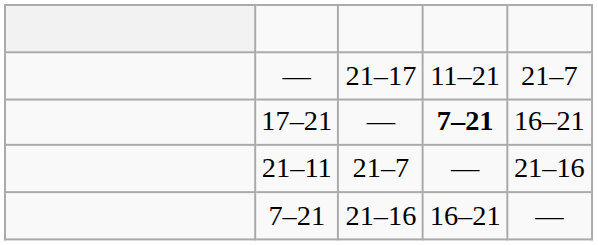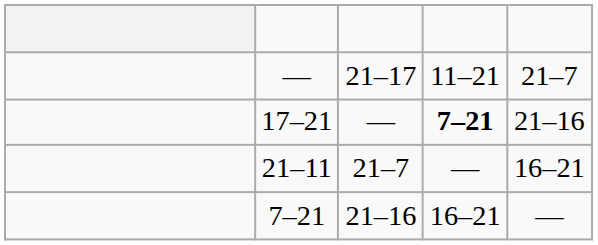 <table class="wikitable" style="text-align:center; font-size:90%;">
 <tr>
 <th width=120> </th>
 <td><strong></strong></td>
 <td><strong></strong></td>
 <td><strong></strong></td>
 <td><strong></strong></td>
 </tr>
 <tr>
 <td style="text-align:left;"></td>
 <td>—</td>
 <td>21–17</td>
 <td>11–21</td>
 <td>21–7</td>
 </tr>
 <tr>
 <td style="text-align:left;"></td>
 <td>17–21</td>
 <td>—</td>
 <td><strong>7–21</strong></td>
-<td>16–21</td>
+<td>21–16</td>
 </tr>
 <tr>
 <td style="text-align:left;"></td>
 <td>21–11</td>
 <td>21–7</td>
 <td>—</td>
-<td>21–16</td>
+<td>16–21</td>
 </tr>
 <tr>
 <td style="text-align:left;"></td>
 <td>7–21</td>
 <td>21–16</td>
 <td>16–21</td>
 <td>—</td>
 </tr>
 </table>
